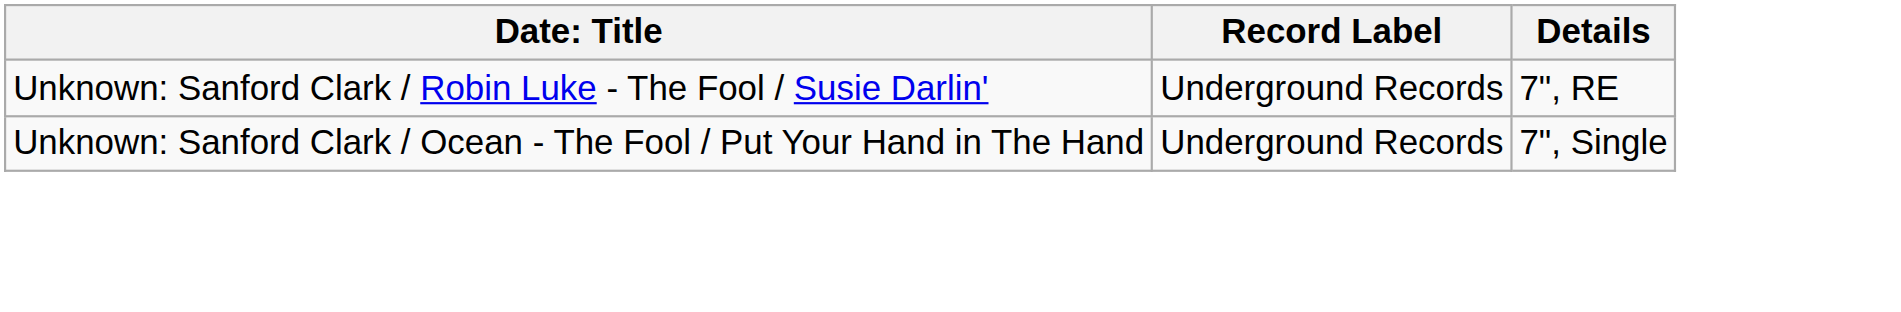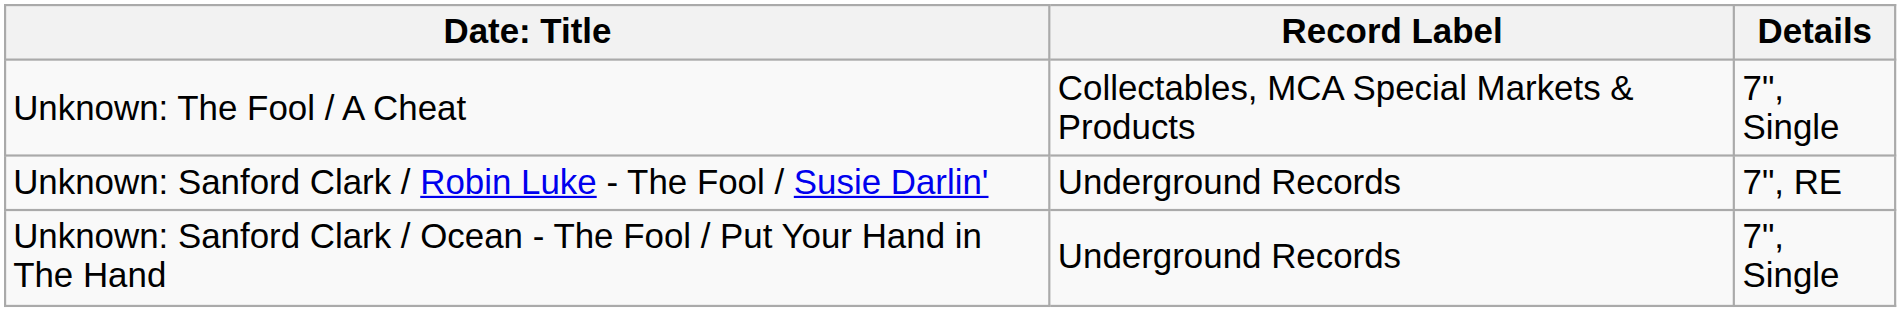 <table class="wikitable">
 <tr>
 <th>Date: Title</th>
 <th>Record Label</th>
 <th>Details</th>
+</tr>
+<tr>
+<td>Unknown: The Fool / A Cheat</td>
+<td>Collectables, MCA Special Markets & Products</td>
+<td>7", Single</td>
 </tr>
 <tr>
 <td>Unknown: Sanford Clark / <a href='#'>Robin Luke</a> - The Fool / <a href='#'>Susie Darlin'</a></td>
 <td>Underground Records</td>
 <td>7", RE</td>
 </tr>
 <tr>
 <td>Unknown: Sanford Clark / Ocean - The Fool / Put Your Hand in The Hand</td>
 <td>Underground Records</td>
 <td>7", Single</td>
 </tr>
 </table>
